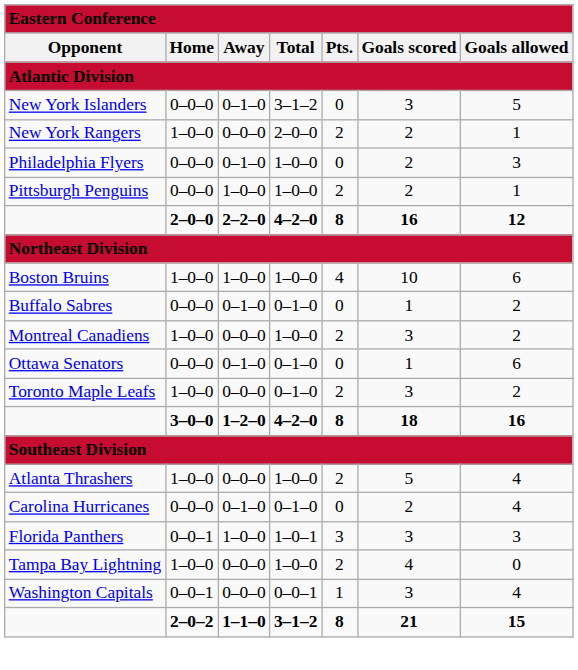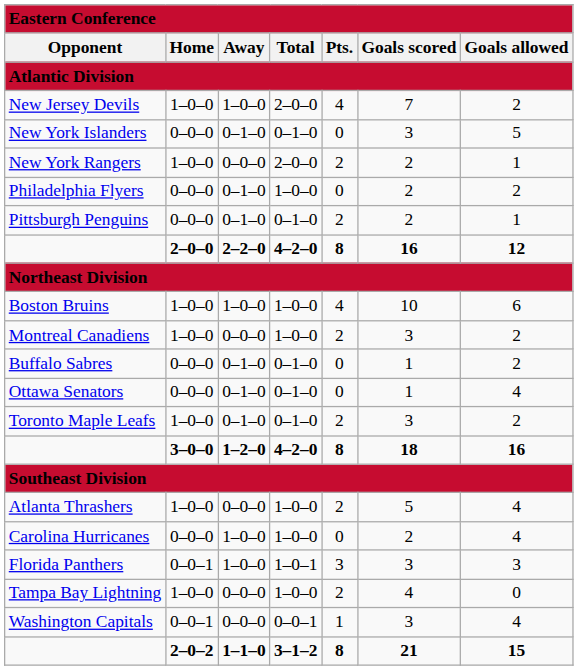 <table class="wikitable" style="font-size: 85%; text-align: center">
 <tr>
 <td colspan="7" style="text-align:left; background:#c60c30"><span> <strong>Eastern Conference</strong> </span></td>
 </tr>
 <tr>
 <th>Opponent</th>
 <th>Home</th>
 <th>Away</th>
 <th>Total</th>
 <th>Pts.</th>
 <th>Goals scored</th>
 <th>Goals allowed</th>
 </tr>
 <tr>
 <td colspan="7" style="text-align:left; background:#c60c30"><span> <strong>Atlantic Division</strong> </span></td>
 </tr>
 <tr>
+<td style="text-align:left"><a href='#'>New Jersey Devils</a></td>
+<td>1–0–0</td>
+<td>1–0–0</td>
+<td>2–0–0</td>
+<td>4</td>
+<td>7</td>
+<td>2</td>
+</tr>
+<tr>
 <td style="text-align:left"><a href='#'>New York Islanders</a></td>
 <td>0–0–0</td>
 <td>0–1–0</td>
-<td>3–1–2</td>
+<td>0–1–0</td>
 <td>0</td>
 <td>3</td>
 <td>5</td>
 </tr>
 <tr>
 <td style="text-align:left"><a href='#'>New York Rangers</a></td>
 <td>1–0–0</td>
 <td>0–0–0</td>
 <td>2–0–0</td>
 <td>2</td>
 <td>2</td>
 <td>1</td>
 </tr>
 <tr>
 <td style="text-align:left"><a href='#'>Philadelphia Flyers</a></td>
 <td>0–0–0</td>
 <td>0–1–0</td>
 <td>1–0–0</td>
 <td>0</td>
 <td>2</td>
-<td>3</td>
+<td>2</td>
 </tr>
 <tr>
 <td style="text-align:left"><a href='#'>Pittsburgh Penguins</a></td>
 <td>0–0–0</td>
-<td>1–0–0</td>
-<td>1–0–0</td>
+<td>0–1–0</td>
+<td>0–1–0</td>
 <td>2</td>
 <td>2</td>
 <td>1</td>
 </tr>
 <tr style="font-weight:bold">
 <td></td>
 <td>2–0–0</td>
 <td>2–2–0</td>
 <td>4–2–0</td>
 <td>8</td>
 <td>16</td>
 <td>12</td>
 </tr>
 <tr>
 <td colspan="7" style="text-align:left; background:#c60c30"><span> <strong>Northeast Division</strong> </span></td>
 </tr>
 <tr>
 <td style="text-align:left"><a href='#'>Boston Bruins</a></td>
 <td>1–0–0</td>
 <td>1–0–0</td>
 <td>1–0–0</td>
 <td>4</td>
 <td>10</td>
 <td>6</td>
 </tr>
 <tr>
+<td style="text-align:left"><a href='#'>Montreal Canadiens</a></td>
+<td>1–0–0</td>
+<td>0–0–0</td>
+<td>1–0–0</td>
+<td>2</td>
+<td>3</td>
+<td>2</td>
+</tr>
+<tr>
 <td style="text-align:left"><a href='#'>Buffalo Sabres</a></td>
 <td>0–0–0</td>
 <td>0–1–0</td>
 <td>0–1–0</td>
 <td>0</td>
 <td>1</td>
 <td>2</td>
 </tr>
 <tr>
-<td style="text-align:left"><a href='#'>Montreal Canadiens</a></td>
-<td>1–0–0</td>
-<td>0–0–0</td>
-<td>1–0–0</td>
-<td>2</td>
-<td>3</td>
-<td>2</td>
-</tr>
-<tr>
 <td style="text-align:left"><a href='#'>Ottawa Senators</a></td>
 <td>0–0–0</td>
 <td>0–1–0</td>
 <td>0–1–0</td>
 <td>0</td>
 <td>1</td>
-<td>6</td>
+<td>4</td>
 </tr>
 <tr>
 <td style="text-align:left"><a href='#'>Toronto Maple Leafs</a></td>
 <td>1–0–0</td>
-<td>0–0–0</td>
+<td>0–1–0</td>
 <td>0–1–0</td>
 <td>2</td>
 <td>3</td>
 <td>2</td>
 </tr>
 <tr style="font-weight:bold">
 <td></td>
 <td>3–0–0</td>
 <td>1–2–0</td>
 <td>4–2–0</td>
 <td>8</td>
 <td>18</td>
 <td>16</td>
 </tr>
 <tr>
 <td colspan="7" style="text-align:left; background:#c60c30"><span> <strong>Southeast Division</strong> </span></td>
 </tr>
 <tr>
 <td style="text-align:left"><a href='#'>Atlanta Thrashers</a></td>
 <td>1–0–0</td>
 <td>0–0–0</td>
 <td>1–0–0</td>
 <td>2</td>
 <td>5</td>
 <td>4</td>
 </tr>
 <tr>
 <td style="text-align:left"><a href='#'>Carolina Hurricanes</a></td>
 <td>0–0–0</td>
-<td>0–1–0</td>
-<td>0–1–0</td>
+<td>1–0–0</td>
+<td>1–0–0</td>
 <td>0</td>
 <td>2</td>
 <td>4</td>
 </tr>
 <tr>
 <td style="text-align:left"><a href='#'>Florida Panthers</a></td>
 <td>0–0–1</td>
 <td>1–0–0</td>
 <td>1–0–1</td>
 <td>3</td>
 <td>3</td>
 <td>3</td>
 </tr>
 <tr>
 <td style="text-align:left"><a href='#'>Tampa Bay Lightning</a></td>
 <td>1–0–0</td>
 <td>0–0–0</td>
 <td>1–0–0</td>
 <td>2</td>
 <td>4</td>
 <td>0</td>
 </tr>
 <tr>
 <td style="text-align:left"><a href='#'>Washington Capitals</a></td>
 <td>0–0–1</td>
 <td>0–0–0</td>
 <td>0–0–1</td>
 <td>1</td>
 <td>3</td>
 <td>4</td>
 </tr>
 <tr style="font-weight:bold">
 <td></td>
 <td>2–0–2</td>
 <td>1–1–0</td>
 <td>3–1–2</td>
 <td>8</td>
 <td>21</td>
 <td>15</td>
 </tr>
 </table>
